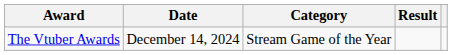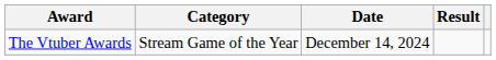 <table class="wikitable sortable">
 <tr>
 <th>Award</th>
+<th>Category</th>
 <th>Date</th>
-<th>Category</th>
 <th>Result</th>
 <th></th>
 </tr>
 <tr>
 <td><a href='#'>The Vtuber Awards</a></td>
+<td>Stream Game of the Year</td>
 <td>December 14, 2024</td>
-<td>Stream Game of the Year</td>
 <td></td>
 <td></td>
 </tr>
 </table>
